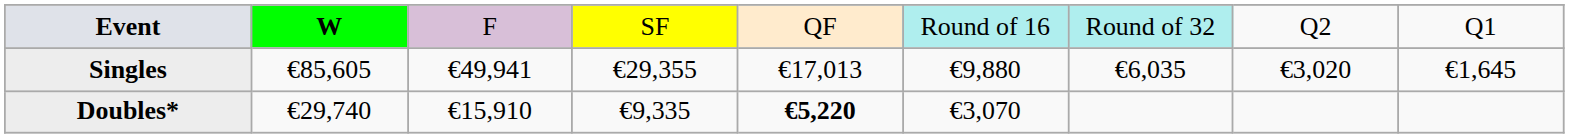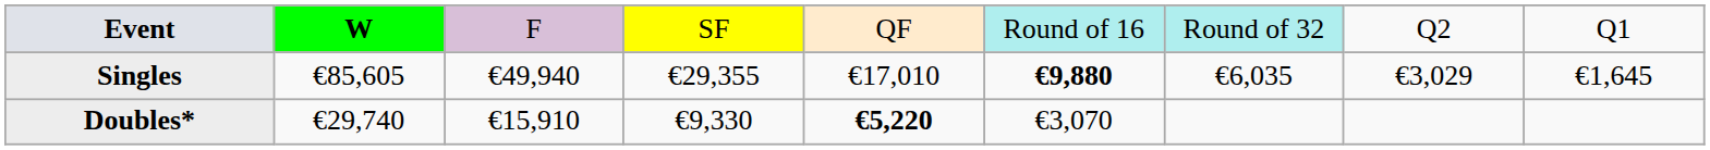 <table class=wikitable style=font-size:90%;text-align:center>
 <tr>
 <td style="width:130px; background:#dfe2e9;"><strong>Event</strong></td>
 <td style="width:80px; background:lime;"><strong>W</strong></td>
 <td style="width:85px; background:thistle;">F</td>
 <td style="width:85px; background:#ff0;">SF</td>
 <td style="width:85px; background:#ffebcd;">QF</td>
 <td style="width:85px; background:#afeeee;">Round of 16</td>
 <td style="width:85px; background:#afeeee;">Round of 32</td>
 <td width=85>Q2</td>
 <td width=85>Q1</td>
 </tr>
 <tr>
 <td style="background:#ededed;"><strong>Singles</strong></td>
 <td>€85,605</td>
-<td>€49,941</td>
+<td>€49,940</td>
 <td>€29,355</td>
-<td>€17,013</td>
-<td>€9,880</td>
+<td>€17,010</td>
+<td><strong>€9,880</strong></td>
 <td>€6,035</td>
-<td>€3,020</td>
+<td>€3,029</td>
 <td>€1,645</td>
 </tr>
 <tr>
 <td style="background:#ededed;"><strong>Doubles*</strong></td>
 <td>€29,740</td>
 <td>€15,910</td>
-<td>€9,335</td>
+<td>€9,330</td>
 <td><strong>€5,220</strong></td>
 <td>€3,070</td>
 <td></td>
 <td></td>
 <td></td>
 </tr>
 </table>
